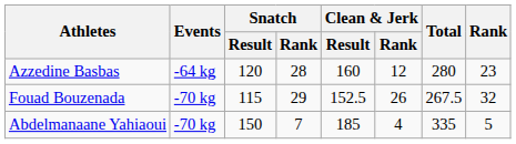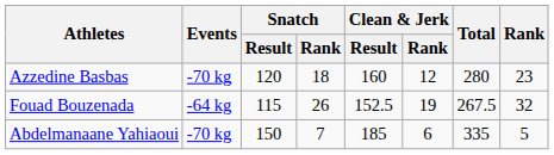 <table class=wikitable style=font-size:90%>
 <tr>
 <th rowspan=2>Athletes</th>
 <th rowspan=2>Events</th>
 <th colspan=2>Snatch</th>
 <th colspan=2>Clean & Jerk</th>
 <th rowspan=2>Total</th>
 <th rowspan=2>Rank</th>
 </tr>
 <tr>
 <th>Result</th>
 <th>Rank</th>
 <th>Result</th>
 <th>Rank</th>
 </tr>
 <tr>
 <td><a href='#'>Azzedine Basbas</a></td>
-<td><a href='#'>-64 kg</a></td>
+<td><a href='#'>-70 kg</a></td>
 <td align=center>120</td>
-<td align=center>28</td>
+<td align=center>18</td>
 <td align=center>160</td>
 <td align=center>12</td>
 <td align=center>280</td>
 <td align=center>23</td>
 </tr>
 <tr>
 <td><a href='#'>Fouad Bouzenada</a></td>
-<td><a href='#'>-70 kg</a></td>
+<td><a href='#'>-64 kg</a></td>
 <td align=center>115</td>
-<td align=center>29</td>
+<td align=center>26</td>
 <td align=center>152.5</td>
-<td align=center>26</td>
+<td align=center>19</td>
 <td align=center>267.5</td>
 <td align=center>32</td>
 </tr>
 <tr>
 <td><a href='#'>Abdelmanaane Yahiaoui</a></td>
 <td><a href='#'>-70 kg</a></td>
 <td align=center>150</td>
 <td align=center>7</td>
 <td align=center>185</td>
-<td align=center>4</td>
+<td align=center>6</td>
 <td align=center>335</td>
 <td align=center>5</td>
 </tr>
 </table>
